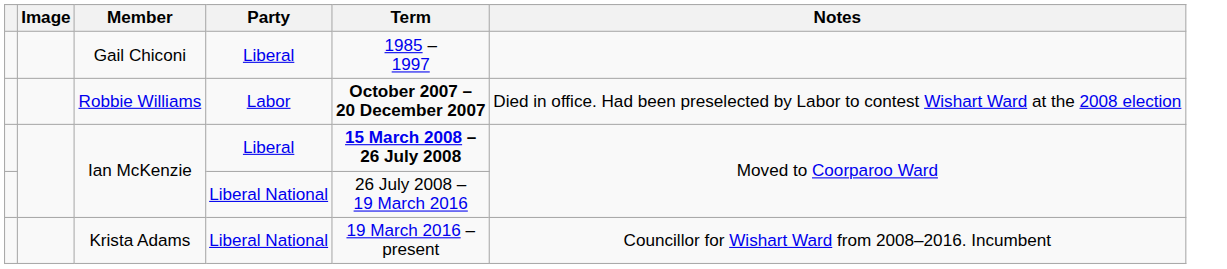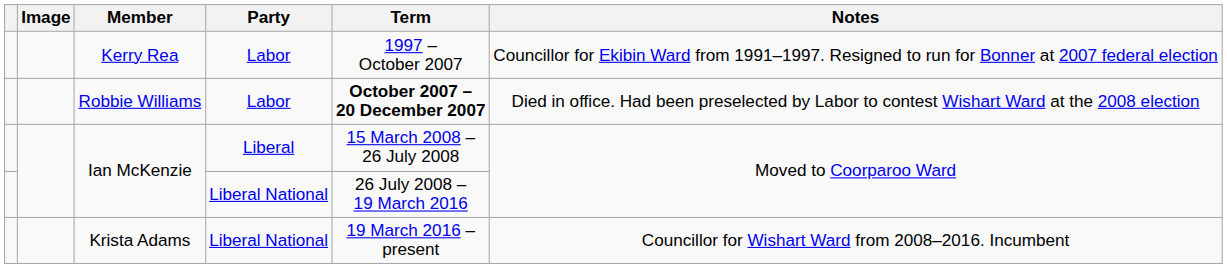 <table class="wikitable" style="text-align:center">
 <tr>
 <th></th>
 <th>Image</th>
 <th>Member</th>
 <th>Party</th>
 <th>Term</th>
 <th>Notes</th>
 </tr>
 <tr>
 <td> </td>
 <td></td>
-<td>Gail Chiconi</td>
-<td><a href='#'>Liberal</a></td>
-<td><a href='#'>1985</a> –<br> <a href='#'>1997</a></td>
-<td></td>
+<td><a href='#'>Kerry Rea</a></td>
+<td><a href='#'>Labor</a></td>
+<td><a href='#'>1997</a> –<br> October 2007</td>
+<td>Councillor for <a href='#'>Ekibin Ward</a> from 1991–1997. Resigned to run for <a href='#'>Bonner</a> at <a href='#'>2007 federal election</a></td>
 </tr>
 <tr>
 <td> </td>
 <td></td>
 <td><a href='#'>Robbie Williams</a></td>
 <td><a href='#'>Labor</a></td>
 <td><strong>October 2007 –<br> 20 December 2007</strong></td>
 <td>Died in office. Had been preselected by Labor to contest <a href='#'>Wishart Ward</a> at the <a href='#'>2008 election</a></td>
 </tr>
 <tr>
 <td> </td>
 <td rowspan="2"></td>
 <td rowspan="2">Ian McKenzie</td>
 <td><a href='#'>Liberal</a></td>
-<td><strong><a href='#'>15 March 2008</a> –<br> 26 July 2008</strong></td>
+<td><a href='#'>15 March 2008</a> –<br> 26 July 2008</td>
 <td rowspan="2">Moved to <a href='#'>Coorparoo Ward</a></td>
 </tr>
 <tr>
 <td> </td>
 <td><a href='#'>Liberal National</a></td>
 <td>26 July 2008  –<br> <a href='#'>19 March 2016</a></td>
 </tr>
 <tr>
 <td> </td>
 <td></td>
 <td>Krista Adams</td>
 <td><a href='#'>Liberal National</a></td>
 <td><a href='#'>19 March 2016</a>  –<br> present</td>
 <td>Councillor for <a href='#'>Wishart Ward</a> from 2008–2016. Incumbent</td>
 </tr>
 </table>
